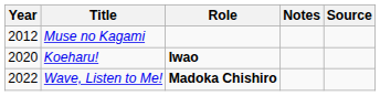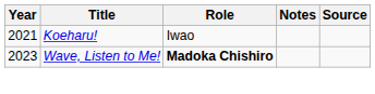 <table class="wikitable sortable plainrowheaders">
 <tr>
 <th>Year</th>
 <th>Title</th>
 <th>Role</th>
 <th class="unsortable">Notes</th>
 <th class="unsortable">Source</th>
 </tr>
 <tr>
-<td>2012</td>
-<td><em><a href='#'>Muse no Kagami</a></em></td>
-<td></td>
+<td>2021</td>
+<td><em><a href='#'>Koeharu!</a></em></td>
+<td>Iwao</td>
 <td></td>
 <td></td>
 </tr>
 <tr>
-<td>2020</td>
-<td><em><a href='#'>Koeharu!</a></em></td>
-<td><strong>Iwao</strong></td>
-<td></td>
-<td></td>
-</tr>
-<tr>
-<td>2022</td>
+<td>2023</td>
 <td><em><a href='#'>Wave, Listen to Me!</a></em></td>
 <td><strong>Madoka Chishiro</strong></td>
 <td></td>
 <td></td>
 </tr>
 </table>
